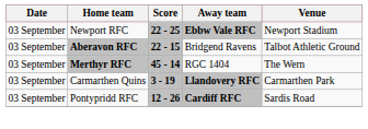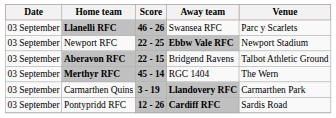 <table class="wikitable" style="margin:0.5em auto; font-size:95%">
 <tr bgcolor="#E00000">
 <th>Date</th>
 <th>Home team</th>
 <th>Score</th>
 <th>Away team</th>
 <th>Venue</th>
+</tr>
+<tr>
+<td>03 September</td>
+<td bgcolor="silver"><strong>Llanelli RFC</strong></td>
+<td bgcolor="silver"><strong>46 - 26</strong></td>
+<td>Swansea RFC</td>
+<td>Parc y Scarlets</td>
 </tr>
 <tr>
 <td>03 September</td>
 <td>Newport RFC</td>
 <td bgcolor="silver"><strong>22 - 25</strong></td>
 <td bgcolor="silver"><strong>Ebbw Vale RFC</strong></td>
 <td>Newport Stadium</td>
 </tr>
 <tr>
 <td>03 September</td>
 <td bgcolor="silver"><strong>Aberavon RFC</strong></td>
 <td bgcolor="silver"><strong>22 - 15</strong></td>
 <td>Bridgend Ravens</td>
 <td>Talbot Athletic Ground</td>
 </tr>
 <tr>
 <td>03 September</td>
 <td bgcolor="silver"><strong>Merthyr RFC</strong></td>
 <td bgcolor="silver"><strong>45 - 14</strong></td>
 <td>RGC 1404</td>
 <td>The Wern</td>
 </tr>
 <tr>
 <td>03 September</td>
 <td>Carmarthen Quins</td>
 <td bgcolor="silver"><strong>3 - 19</strong></td>
 <td bgcolor="silver"><strong>Llandovery RFC</strong></td>
 <td>Carmarthen Park</td>
 </tr>
 <tr>
 <td>03 September</td>
 <td>Pontypridd RFC</td>
 <td bgcolor="silver"><strong>12 - 26</strong></td>
 <td bgcolor="silver"><strong>Cardiff RFC</strong></td>
 <td>Sardis Road</td>
 </tr>
 <tr>
 </tr>
 </table>
